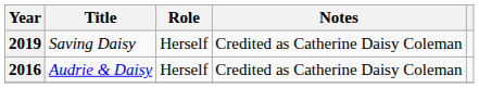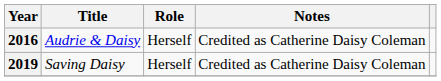 <table class="wikitable plainrowheaders sortable" style="margin-right: 0;">
 <tr>
 <th scope="col">Year</th>
 <th scope="col">Title</th>
 <th scope="col">Role</th>
 <th scope="col" class="unsortable">Notes</th>
 <th scope="col" class="unsortable"></th>
 </tr>
 <tr>
+<th scope="row">2016</th>
+<td><em><a href='#'>Audrie & Daisy</a></em></td>
+<td>Herself</td>
+<td>Credited as Catherine Daisy Coleman</td>
+<td style= "text-align:center;"></td>
+</tr>
+<tr>
 <th scope="row">2019</th>
 <td><em>Saving Daisy</em></td>
 <td>Herself</td>
 <td>Credited as Catherine Daisy Coleman</td>
 <td style= "text-align:center;"></td>
 </tr>
 <tr>
-<th scope="row">2016</th>
-<td><em><a href='#'>Audrie & Daisy</a></em></td>
-<td>Herself</td>
-<td>Credited as Catherine Daisy Coleman</td>
-<td style= "text-align:center;"></td>
-</tr>
-<tr>
 </tr>
 </table>
